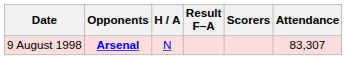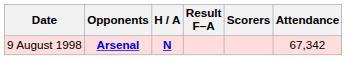 <table class="wikitable" style="text-align:center">
 <tr>
 <th>Date</th>
 <th>Opponents</th>
 <th>H / A</th>
 <th>Result<br>F–A</th>
 <th>Scorers</th>
 <th>Attendance</th>
 </tr>
 <tr style="background:#fdd;">
 <td>9 August 1998</td>
 <td><strong><a href='#'>Arsenal</a></strong></td>
-<td><a href='#'>N</a></td>
+<td><strong><a href='#'>N</a></strong></td>
 <td></td>
 <td></td>
-<td>83,307</td>
+<td>67,342</td>
 </tr>
 </table>
